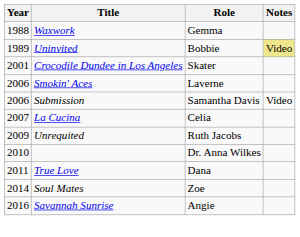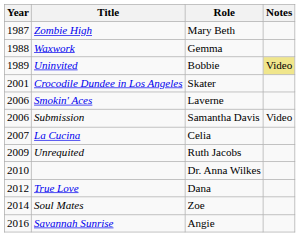 <table class="wikitable sortable">
 <tr>
 <th>Year</th>
 <th>Title</th>
 <th>Role</th>
 <th class="unsortable">Notes</th>
+</tr>
+<tr>
+<td>1987</td>
+<td><em><a href='#'>Zombie High</a></em></td>
+<td>Mary Beth</td>
+<td></td>
 </tr>
 <tr>
 <td>1988</td>
 <td><em><a href='#'>Waxwork</a></em></td>
 <td>Gemma</td>
 <td></td>
 </tr>
 <tr>
 <td>1989</td>
 <td><em><a href='#'>Uninvited</a></em></td>
 <td>Bobbie</td>
 <td style="background: khaki;">Video</td>
 </tr>
 <tr>
 <td>2001</td>
 <td><em><a href='#'>Crocodile Dundee in Los Angeles</a></em></td>
 <td>Skater</td>
 <td></td>
 </tr>
 <tr>
 <td>2006</td>
 <td><em><a href='#'>Smokin' Aces</a></em></td>
 <td>Laverne</td>
 <td></td>
 </tr>
 <tr>
 <td>2006</td>
 <td><em>Submission</em></td>
 <td>Samantha Davis</td>
 <td>Video</td>
 </tr>
 <tr>
 <td>2007</td>
 <td><em><a href='#'>La Cucina</a></em></td>
 <td>Celia</td>
 <td></td>
 </tr>
 <tr>
 <td>2009</td>
 <td><em>Unrequited</em></td>
 <td>Ruth Jacobs</td>
 <td></td>
 </tr>
 <tr>
 <td>2010</td>
 <td><em></em></td>
 <td>Dr. Anna Wilkes</td>
 <td></td>
 </tr>
 <tr>
-<td>2011</td>
+<td>2012</td>
 <td><em><a href='#'>True Love</a></em></td>
 <td>Dana</td>
 <td></td>
 </tr>
 <tr>
 <td>2014</td>
 <td><em>Soul Mates</em></td>
 <td>Zoe</td>
 <td></td>
 </tr>
 <tr>
 <td>2016</td>
 <td><em><a href='#'>Savannah Sunrise</a></em></td>
 <td>Angie</td>
 <td></td>
 </tr>
 </table>
